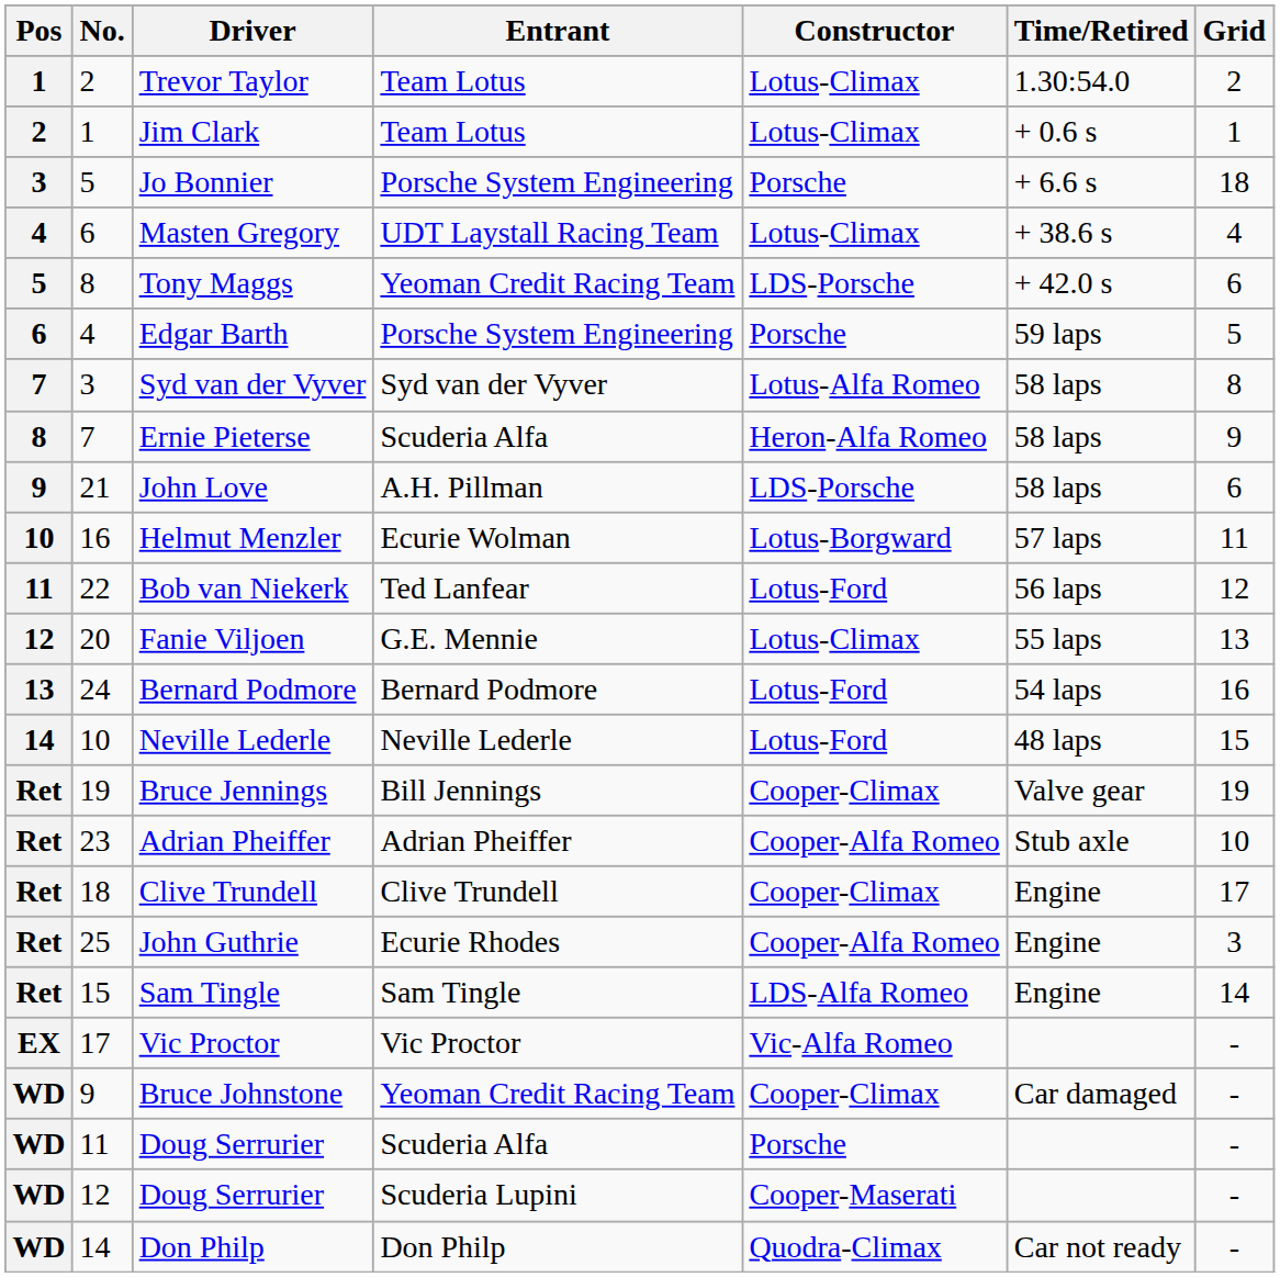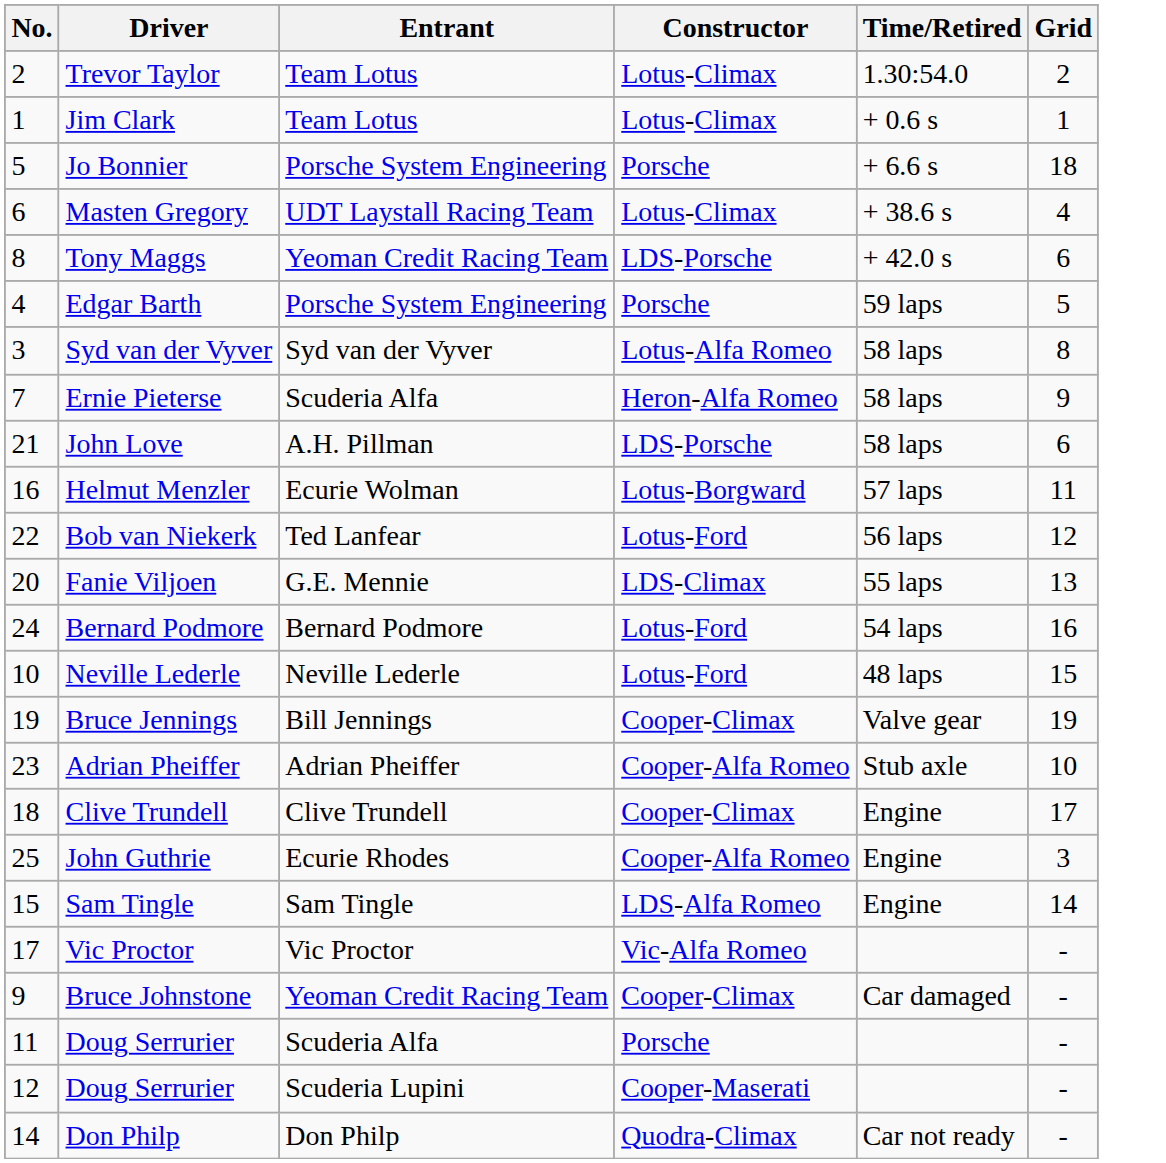 <table class="wikitable" style="font-size: 95%;">
 <tr>
-<th>Pos</th>
 <th>No.</th>
 <th>Driver</th>
 <th>Entrant</th>
 <th>Constructor</th>
 <th>Time/Retired</th>
 <th>Grid</th>
 </tr>
 <tr>
-<th>1</th>
 <td>2</td>
 <td> <a href='#'>Trevor Taylor</a></td>
 <td><a href='#'>Team Lotus</a></td>
 <td><a href='#'>Lotus</a>-<a href='#'>Climax</a></td>
 <td>1.30:54.0</td>
 <td style="text-align:center">2</td>
 </tr>
 <tr>
-<th>2</th>
 <td>1</td>
 <td> <a href='#'>Jim Clark</a></td>
 <td><a href='#'>Team Lotus</a></td>
 <td><a href='#'>Lotus</a>-<a href='#'>Climax</a></td>
 <td>+ 0.6 s</td>
 <td style="text-align:center">1</td>
 </tr>
 <tr>
-<th>3</th>
 <td>5</td>
 <td> <a href='#'>Jo Bonnier</a></td>
 <td><a href='#'>Porsche System Engineering</a></td>
 <td><a href='#'>Porsche</a></td>
 <td>+ 6.6 s</td>
 <td style="text-align:center">18</td>
 </tr>
 <tr>
-<th>4</th>
 <td>6</td>
 <td> <a href='#'>Masten Gregory</a></td>
 <td><a href='#'>UDT Laystall Racing Team</a></td>
 <td><a href='#'>Lotus</a>-<a href='#'>Climax</a></td>
 <td>+ 38.6 s</td>
 <td style="text-align:center">4</td>
 </tr>
 <tr>
-<th>5</th>
 <td>8</td>
 <td> <a href='#'>Tony Maggs</a></td>
 <td><a href='#'>Yeoman Credit Racing Team</a></td>
 <td><a href='#'>LDS</a>-<a href='#'>Porsche</a></td>
 <td>+ 42.0 s</td>
 <td style="text-align:center">6</td>
 </tr>
 <tr>
-<th>6</th>
 <td>4</td>
 <td> <a href='#'>Edgar Barth</a></td>
 <td><a href='#'>Porsche System Engineering</a></td>
 <td><a href='#'>Porsche</a></td>
 <td>59 laps</td>
 <td style="text-align:center">5</td>
 </tr>
 <tr>
-<th>7</th>
 <td>3</td>
 <td> <a href='#'>Syd van der Vyver</a></td>
 <td>Syd van der Vyver</td>
 <td><a href='#'>Lotus</a>-<a href='#'>Alfa Romeo</a></td>
 <td>58 laps</td>
 <td style="text-align:center">8</td>
 </tr>
 <tr>
-<th>8</th>
 <td>7</td>
 <td> <a href='#'>Ernie Pieterse</a></td>
 <td>Scuderia Alfa</td>
 <td><a href='#'>Heron</a>-<a href='#'>Alfa Romeo</a></td>
 <td>58 laps</td>
 <td style="text-align:center">9</td>
 </tr>
 <tr>
-<th>9</th>
 <td>21</td>
 <td> <a href='#'>John Love</a></td>
 <td>A.H. Pillman</td>
 <td><a href='#'>LDS</a>-<a href='#'>Porsche</a></td>
 <td>58 laps</td>
 <td style="text-align:center">6</td>
 </tr>
 <tr>
-<th>10</th>
 <td>16</td>
 <td> <a href='#'>Helmut Menzler</a></td>
 <td>Ecurie Wolman</td>
 <td><a href='#'>Lotus</a>-<a href='#'>Borgward</a></td>
 <td>57 laps</td>
 <td style="text-align:center">11</td>
 </tr>
 <tr>
-<th>11</th>
 <td>22</td>
 <td> <a href='#'>Bob van Niekerk</a></td>
 <td>Ted Lanfear</td>
 <td><a href='#'>Lotus</a>-<a href='#'>Ford</a></td>
 <td>56 laps</td>
 <td style="text-align:center">12</td>
 </tr>
 <tr>
-<th>12</th>
 <td>20</td>
 <td> <a href='#'>Fanie Viljoen</a></td>
 <td>G.E. Mennie</td>
-<td><a href='#'>Lotus</a>-<a href='#'>Climax</a></td>
+<td><a href='#'>LDS</a>-<a href='#'>Climax</a></td>
 <td>55 laps</td>
 <td style="text-align:center">13</td>
 </tr>
 <tr>
-<th>13</th>
 <td>24</td>
 <td> <a href='#'>Bernard Podmore</a></td>
 <td>Bernard Podmore</td>
 <td><a href='#'>Lotus</a>-<a href='#'>Ford</a></td>
 <td>54 laps</td>
 <td style="text-align:center">16</td>
 </tr>
 <tr>
-<th>14</th>
 <td>10</td>
 <td> <a href='#'>Neville Lederle</a></td>
 <td>Neville Lederle</td>
 <td><a href='#'>Lotus</a>-<a href='#'>Ford</a></td>
 <td>48 laps</td>
 <td style="text-align:center">15</td>
 </tr>
 <tr>
-<th>Ret</th>
 <td>19</td>
 <td> <a href='#'>Bruce Jennings</a></td>
 <td>Bill Jennings</td>
 <td><a href='#'>Cooper</a>-<a href='#'>Climax</a></td>
 <td>Valve gear</td>
 <td style="text-align:center">19</td>
 </tr>
 <tr>
-<th>Ret</th>
 <td>23</td>
 <td> <a href='#'>Adrian Pheiffer</a></td>
 <td>Adrian Pheiffer</td>
 <td><a href='#'>Cooper</a>-<a href='#'>Alfa Romeo</a></td>
 <td>Stub axle</td>
 <td style="text-align:center">10</td>
 </tr>
 <tr>
-<th>Ret</th>
 <td>18</td>
 <td> <a href='#'>Clive Trundell</a></td>
 <td>Clive Trundell</td>
 <td><a href='#'>Cooper</a>-<a href='#'>Climax</a></td>
 <td>Engine</td>
 <td style="text-align:center">17</td>
 </tr>
 <tr>
-<th>Ret</th>
 <td>25</td>
 <td> <a href='#'>John Guthrie</a></td>
 <td>Ecurie Rhodes</td>
 <td><a href='#'>Cooper</a>-<a href='#'>Alfa Romeo</a></td>
 <td>Engine</td>
 <td style="text-align:center">3</td>
 </tr>
 <tr>
-<th>Ret</th>
 <td>15</td>
 <td> <a href='#'>Sam Tingle</a></td>
 <td>Sam Tingle</td>
 <td><a href='#'>LDS</a>-<a href='#'>Alfa Romeo</a></td>
 <td>Engine</td>
 <td style="text-align:center">14</td>
 </tr>
 <tr>
-<th>EX</th>
 <td>17</td>
 <td> <a href='#'>Vic Proctor</a></td>
 <td>Vic Proctor</td>
 <td><a href='#'>Vic</a>-<a href='#'>Alfa Romeo</a></td>
 <td></td>
 <td style="text-align:center">-</td>
 </tr>
 <tr>
-<th>WD</th>
 <td>9</td>
 <td> <a href='#'>Bruce Johnstone</a></td>
 <td><a href='#'>Yeoman Credit Racing Team</a></td>
 <td><a href='#'>Cooper</a>-<a href='#'>Climax</a></td>
 <td>Car damaged</td>
 <td style="text-align:center">-</td>
 </tr>
 <tr>
-<th>WD</th>
 <td>11</td>
 <td> <a href='#'>Doug Serrurier</a></td>
 <td>Scuderia Alfa</td>
 <td><a href='#'>Porsche</a></td>
 <td></td>
 <td style="text-align:center">-</td>
 </tr>
 <tr>
-<th>WD</th>
 <td>12</td>
 <td> <a href='#'>Doug Serrurier</a></td>
 <td>Scuderia Lupini</td>
 <td><a href='#'>Cooper</a>-<a href='#'>Maserati</a></td>
 <td></td>
 <td style="text-align:center">-</td>
 </tr>
 <tr>
-<th>WD</th>
 <td>14</td>
 <td> <a href='#'>Don Philp</a></td>
 <td>Don Philp</td>
 <td><a href='#'>Quodra</a>-<a href='#'>Climax</a></td>
 <td>Car not ready</td>
 <td style="text-align:center">-</td>
 </tr>
 </table>
